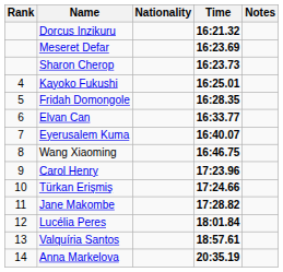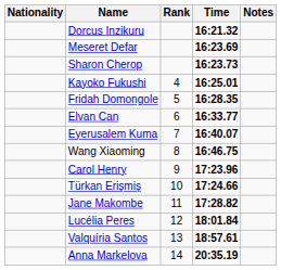 <table class="wikitable sortable" style="text-align:center">
 <tr>
+<th>Nationality</th>
+<th>Name</th>
 <th>Rank</th>
-<th>Name</th>
-<th>Nationality</th>
 <th>Time</th>
 <th>Notes</th>
 </tr>
 <tr>
+<td align=left></td>
+<td align=left><a href='#'>Dorcus Inzikuru</a></td>
 <td></td>
-<td align=left><a href='#'>Dorcus Inzikuru</a></td>
-<td align=left></td>
 <td><strong>16:21.32</strong></td>
 <td></td>
 </tr>
 <tr>
+<td align=left></td>
+<td align=left><a href='#'>Meseret Defar</a></td>
 <td></td>
-<td align=left><a href='#'>Meseret Defar</a></td>
-<td align=left></td>
 <td><strong>16:23.69</strong></td>
 <td></td>
 </tr>
 <tr>
+<td align=left></td>
+<td align=left><a href='#'>Sharon Cherop</a></td>
 <td></td>
-<td align=left><a href='#'>Sharon Cherop</a></td>
-<td align=left></td>
 <td><strong>16:23.73</strong></td>
 <td></td>
 </tr>
 <tr>
+<td align=left></td>
+<td align=left><a href='#'>Kayoko Fukushi</a></td>
 <td>4</td>
-<td align=left><a href='#'>Kayoko Fukushi</a></td>
-<td align=left></td>
 <td><strong>16:25.01</strong></td>
 <td></td>
 </tr>
 <tr>
+<td align=left></td>
+<td align=left><a href='#'>Fridah Domongole</a></td>
 <td>5</td>
-<td align=left><a href='#'>Fridah Domongole</a></td>
-<td align=left></td>
 <td><strong>16:28.35</strong></td>
 <td></td>
 </tr>
 <tr>
+<td align=left></td>
+<td align=left><a href='#'>Elvan Can</a></td>
 <td>6</td>
-<td align=left><a href='#'>Elvan Can</a></td>
-<td align=left></td>
 <td><strong>16:33.77</strong></td>
 <td></td>
 </tr>
 <tr>
+<td align=left></td>
+<td align=left><a href='#'>Eyerusalem Kuma</a></td>
 <td>7</td>
-<td align=left><a href='#'>Eyerusalem Kuma</a></td>
-<td align=left></td>
 <td><strong>16:40.07</strong></td>
 <td></td>
 </tr>
 <tr>
+<td align=left></td>
+<td align=left>Wang Xiaoming</td>
 <td>8</td>
-<td align=left>Wang Xiaoming</td>
-<td align=left></td>
 <td><strong>16:46.75</strong></td>
 <td></td>
 </tr>
 <tr>
+<td align=left></td>
+<td align=left><a href='#'>Carol Henry</a></td>
 <td>9</td>
-<td align=left><a href='#'>Carol Henry</a></td>
-<td align=left></td>
 <td><strong>17:23.96</strong></td>
 <td></td>
 </tr>
 <tr>
+<td align=left></td>
+<td align=left><a href='#'>Türkan Erişmiş</a></td>
 <td>10</td>
-<td align=left><a href='#'>Türkan Erişmiş</a></td>
-<td align=left></td>
 <td><strong>17:24.66</strong></td>
 <td></td>
 </tr>
 <tr>
+<td align=left></td>
+<td align=left><a href='#'>Jane Makombe</a></td>
 <td>11</td>
-<td align=left><a href='#'>Jane Makombe</a></td>
-<td align=left></td>
 <td><strong>17:28.82</strong></td>
 <td></td>
 </tr>
 <tr>
+<td align=left></td>
+<td align=left><a href='#'>Lucélia Peres</a></td>
 <td>12</td>
-<td align=left><a href='#'>Lucélia Peres</a></td>
-<td align=left></td>
 <td><strong>18:01.84</strong></td>
 <td></td>
 </tr>
 <tr>
+<td align=left></td>
+<td align=left><a href='#'>Valquíria Santos</a></td>
 <td>13</td>
-<td align=left><a href='#'>Valquíria Santos</a></td>
-<td align=left></td>
 <td><strong>18:57.61</strong></td>
 <td></td>
 </tr>
 <tr>
+<td align=left></td>
+<td align=left><a href='#'>Anna Markelova</a></td>
 <td>14</td>
-<td align=left><a href='#'>Anna Markelova</a></td>
-<td align=left></td>
 <td><strong>20:35.19</strong></td>
 <td></td>
 </tr>
 </table>
